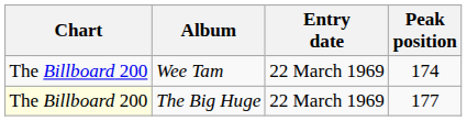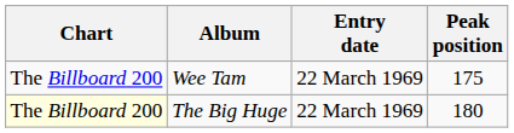 <table class="wikitable">
 <tr>
 <th>Chart</th>
 <th>Album</th>
 <th>Entry<br>date</th>
 <th>Peak<br>position</th>
 </tr>
 <tr>
 <td>The <a href='#'><em>Billboard</em> 200</a></td>
 <td><em>Wee Tam</em></td>
 <td>22 March 1969</td>
-<td align="center">174</td>
+<td align="center">175</td>
 </tr>
 <tr>
 <td style="background: lightyellow;">The <em>Billboard</em> 200</td>
 <td><em>The Big Huge</em></td>
 <td>22 March 1969</td>
-<td align="center">177</td>
+<td align="center">180</td>
 </tr>
 </table>
